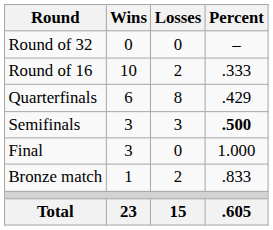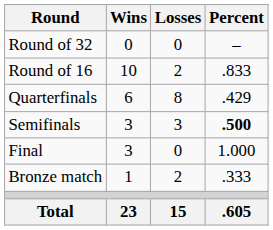 <table class=wikitable>
 <tr>
 <th>Round</th>
 <th>Wins</th>
 <th>Losses</th>
 <th>Percent</th>
 </tr>
 <tr align=center>
 <td align=left>Round of 32</td>
 <td>0</td>
 <td>0</td>
 <td>–</td>
 </tr>
 <tr align=center>
 <td align=left>Round of 16</td>
 <td>10</td>
 <td>2</td>
-<td>.333</td>
+<td>.833</td>
 </tr>
 <tr align=center>
 <td align=left>Quarterfinals</td>
 <td>6</td>
 <td>8</td>
 <td>.429</td>
 </tr>
 <tr align=center>
 <td align=left>Semifinals</td>
 <td>3</td>
 <td>3</td>
 <td><strong>.500</strong></td>
 </tr>
 <tr align=center>
 <td align=left>Final</td>
 <td>3</td>
 <td>0</td>
 <td>1.000</td>
 </tr>
 <tr align=center>
 <td align=left>Bronze match</td>
 <td>1</td>
 <td>2</td>
-<td>.833</td>
+<td>.333</td>
 </tr>
 <tr>
 <td colspan=4 bgcolor=lightgray></td>
 </tr>
 <tr>
 <th>Total</th>
 <th>23</th>
 <th>15</th>
 <th>.605</th>
 </tr>
 </table>
